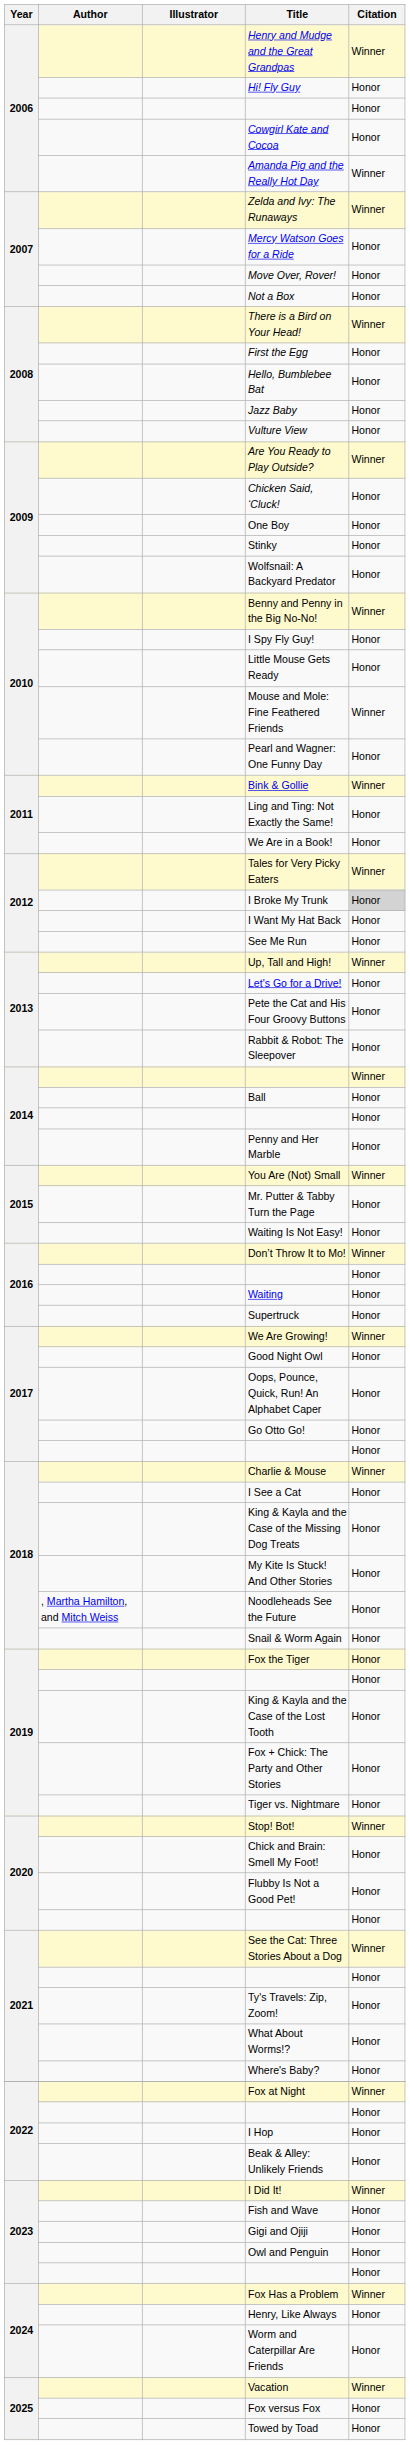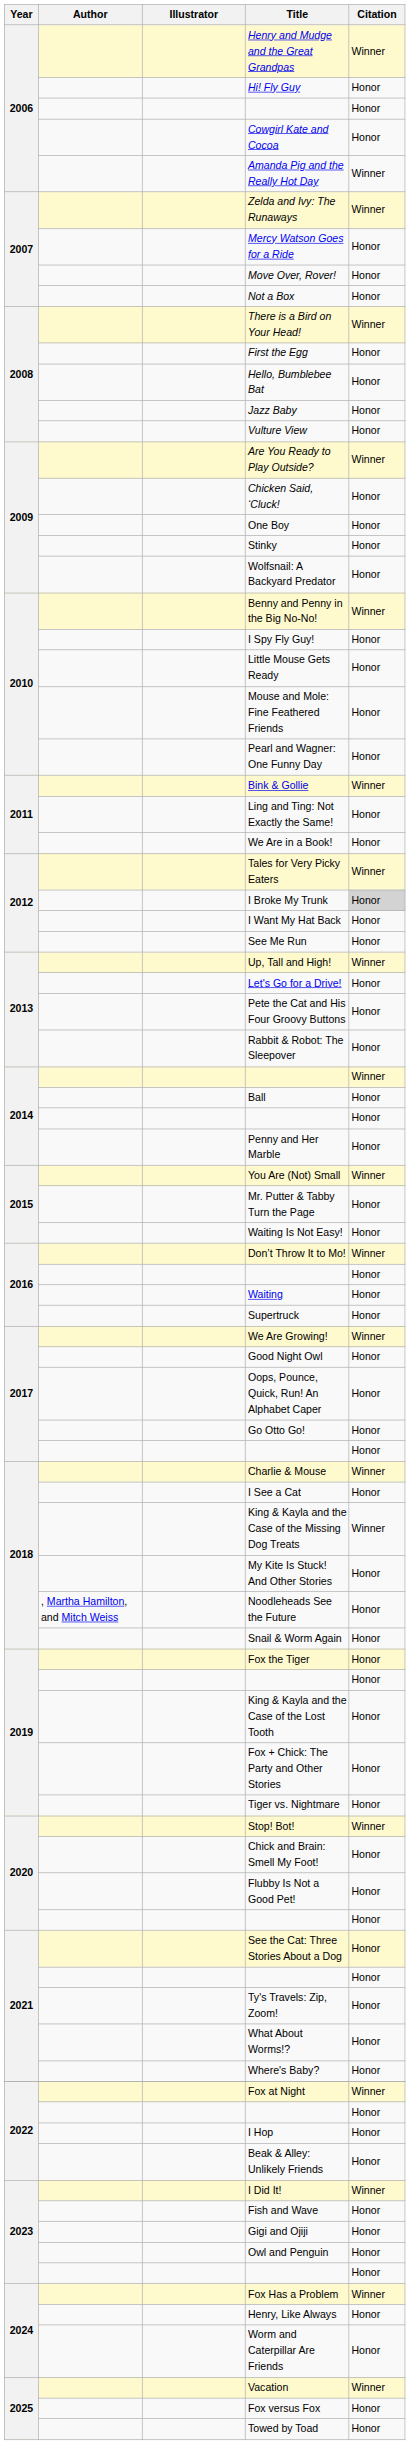 <table class="wikitable sortable" style="font-size:1.00em; line-height:1.5em;">
 <tr>
 <th width="5%">Year</th>
 <th width="20%">Author</th>
 <th width="20%">Illustrator</th>
 <th width="20%">Title</th>
 <th width="10%">Citation</th>
 </tr>
 <tr style="background:LemonChiffon; color:black">
 <th rowspan="5" scope="row" !>2006</th>
 <td></td>
 <td></td>
 <td><em><a href='#'>Henry and Mudge and the Great Grandpas</a></em></td>
 <td>Winner</td>
 </tr>
 <tr>
 <td></td>
 <td></td>
 <td><em><a href='#'>Hi! Fly Guy</a></em></td>
 <td>Honor</td>
 </tr>
 <tr>
 <td></td>
 <td></td>
 <td></td>
 <td>Honor</td>
 </tr>
 <tr>
 <td></td>
 <td></td>
 <td><em><a href='#'>Cowgirl Kate and Cocoa</a></em></td>
 <td>Honor</td>
 </tr>
 <tr>
 <td></td>
 <td></td>
 <td><em><a href='#'>Amanda Pig and the Really Hot Day</a></em></td>
 <td>Winner</td>
 </tr>
 <tr style="background:LemonChiffon; color:black">
 <th rowspan="4" scope="row" !>2007</th>
 <td></td>
 <td></td>
 <td><em>Zelda and Ivy: The Runaways</em></td>
 <td>Winner</td>
 </tr>
 <tr>
 <td></td>
 <td></td>
 <td><em><a href='#'>Mercy Watson Goes for a Ride</a></em></td>
 <td>Honor</td>
 </tr>
 <tr>
 <td></td>
 <td></td>
 <td><em>Move Over, Rover!</em></td>
 <td>Honor</td>
 </tr>
 <tr>
 <td></td>
 <td></td>
 <td><em>Not a Box</em></td>
 <td>Honor</td>
 </tr>
 <tr style="background:LemonChiffon; color:black">
 <th rowspan="5" scope="row" !>2008</th>
 <td></td>
 <td></td>
 <td><em>There is a Bird on Your Head!</em></td>
 <td>Winner</td>
 </tr>
 <tr>
 <td></td>
 <td></td>
 <td><em>First the Egg</em></td>
 <td>Honor</td>
 </tr>
 <tr>
 <td></td>
 <td></td>
 <td><em>Hello, Bumblebee Bat</em></td>
 <td>Honor</td>
 </tr>
 <tr>
 <td></td>
 <td></td>
 <td><em>Jazz Baby</em></td>
 <td>Honor</td>
 </tr>
 <tr>
 <td></td>
 <td></td>
 <td><em>Vulture View</em></td>
 <td>Honor</td>
 </tr>
 <tr style="background:LemonChiffon; color:black">
 <th rowspan="5" scope="row" !>2009</th>
 <td></td>
 <td></td>
 <td><em>Are You Ready to Play Outside?</em></td>
 <td>Winner</td>
 </tr>
 <tr>
 <td></td>
 <td></td>
 <td><em>Chicken Said, ‘Cluck!<strong></td>
 <td>Honor</td>
 </tr>
 <tr>
 <td></td>
 <td></td>
 <td></em>One Boy<em></td>
 <td>Honor</td>
 </tr>
 <tr>
 <td></td>
 <td></td>
 <td></em>Stinky<em></td>
 <td>Honor</td>
 </tr>
 <tr>
 <td></td>
 <td></td>
 <td></em>Wolfsnail: A Backyard Predator<em></td>
 <td>Honor</td>
 </tr>
 <tr style="background:LemonChiffon; color:black">
 <th rowspan="5" scope="row" !>2010</th>
 <td></td>
 <td></td>
 <td></em>Benny and Penny in the Big No-No!<em></td>
 <td>Winner</td>
 </tr>
 <tr>
 <td></td>
 <td></td>
 <td></em>I Spy Fly Guy!<em></td>
 <td>Honor</td>
 </tr>
 <tr>
 <td></td>
 <td></td>
 <td></em>Little Mouse Gets Ready<em></td>
 <td>Honor</td>
 </tr>
 <tr>
 <td></td>
 <td></td>
 <td></em>Mouse and Mole: Fine Feathered Friends<em></td>
-<td>Winner</td>
+<td>Honor</td>
 </tr>
 <tr>
 <td></td>
 <td></td>
 <td></em>Pearl and Wagner: One Funny Day<em></td>
 <td>Honor</td>
 </tr>
 <tr style="background:LemonChiffon; color:black">
 <th rowspan="3" scope="row" !>2011</th>
 <td></td>
 <td></td>
 <td></em><a href='#'>Bink & Gollie</a><em></td>
 <td>Winner</td>
 </tr>
 <tr>
 <td></td>
 <td></td>
 <td></em>Ling and Ting: Not Exactly the Same!<em></td>
 <td>Honor</td>
 </tr>
 <tr>
 <td></td>
 <td></td>
 <td></em>We Are in a Book!<em></td>
 <td>Honor</td>
 </tr>
 <tr style="background:LemonChiffon; color:black">
 <th rowspan="4" scope="row" !>2012</th>
 <td></td>
 <td></td>
 <td></em>Tales for Very Picky Eaters<em></td>
 <td>Winner</td>
 </tr>
 <tr>
 <td></td>
 <td></td>
 <td></em>I Broke My Trunk<em></td>
 <td style="background: lightgrey;">Honor</td>
 </tr>
 <tr>
 <td></td>
 <td></td>
 <td></em>I Want My Hat Back<em></td>
 <td>Honor</td>
 </tr>
 <tr>
 <td></td>
 <td></td>
 <td></em>See Me Run<em></td>
 <td>Honor</td>
 </tr>
 <tr style="background:LemonChiffon; color:black">
 <th rowspan="4">2013</th>
 <td></td>
 <td></td>
 <td></em>Up, Tall and High!<em></td>
 <td>Winner</td>
 </tr>
 <tr>
 <td></td>
 <td></td>
 <td></em><a href='#'>Let's Go for a Drive!</a><em></td>
 <td>Honor</td>
 </tr>
 <tr>
 <td></td>
 <td></td>
 <td></em>Pete the Cat and His Four Groovy Buttons<em></td>
 <td>Honor</td>
 </tr>
 <tr>
 <td></td>
 <td></td>
 <td></em>Rabbit & Robot: The Sleepover<em></td>
 <td>Honor</td>
 </tr>
 <tr style="background:LemonChiffon; color:black">
 <th rowspan="4">2014</th>
 <td></td>
 <td></td>
 <td></td>
 <td>Winner</td>
 </tr>
 <tr>
 <td></td>
 <td></td>
 <td></em>Ball<em></td>
 <td>Honor</td>
 </tr>
 <tr>
 <td></td>
 <td></td>
 <td></td>
 <td>Honor</td>
 </tr>
 <tr>
 <td></td>
 <td></td>
 <td></em>Penny and Her Marble<em></td>
 <td>Honor</td>
 </tr>
 <tr style="background:LemonChiffon; color:black">
 <th rowspan="3" scope="row" !>2015</th>
 <td></td>
 <td></td>
 <td></em>You Are (Not) Small<em></td>
 <td>Winner</td>
 </tr>
 <tr>
 <td></td>
 <td></td>
 <td></em>Mr. Putter & Tabby Turn the Page<em></td>
 <td>Honor</td>
 </tr>
 <tr>
 <td></td>
 <td></td>
 <td></em>Waiting Is Not Easy!<em></td>
 <td>Honor</td>
 </tr>
 <tr style="background:LemonChiffon; color:black">
 <th rowspan="4" scope="row" !>2016</th>
 <td></td>
 <td></td>
 <td></em>Don’t Throw It to Mo!<em></td>
 <td>Winner</td>
 </tr>
 <tr>
 <td></td>
 <td></td>
 <td></td>
 <td>Honor</td>
 </tr>
 <tr>
 <td></td>
 <td></td>
 <td><a href='#'></em>Waiting<em></a></td>
 <td>Honor</td>
 </tr>
 <tr>
 <td></td>
 <td></td>
 <td></em>Supertruck<em></td>
 <td>Honor</td>
 </tr>
 <tr style="background:LemonChiffon; color:black">
 <th rowspan="5">2017</th>
 <td></td>
 <td></td>
 <td></em>We Are Growing!<em></td>
 <td>Winner</td>
 </tr>
 <tr>
 <td></td>
 <td></td>
 <td></em>Good Night Owl<em></td>
 <td>Honor</td>
 </tr>
 <tr>
 <td></td>
 <td></td>
 <td></em>Oops, Pounce, Quick, Run! An Alphabet Caper<em></td>
 <td>Honor</td>
 </tr>
 <tr>
 <td></td>
 <td></td>
 <td></em>Go Otto Go!<em></td>
 <td>Honor</td>
 </tr>
 <tr>
 <td></td>
 <td></td>
 <td></td>
 <td>Honor</td>
 </tr>
 <tr style="background:LemonChiffon; color:black">
 <th rowspan="6">2018</th>
 <td></td>
 <td></td>
 <td></em>Charlie & Mouse<em></td>
 <td>Winner</td>
 </tr>
 <tr>
 <td></td>
 <td></td>
 <td></em>I See a Cat<em></td>
 <td>Honor</td>
 </tr>
 <tr>
 <td></td>
 <td></td>
 <td></em>King & Kayla and the Case of the Missing Dog Treats<em></td>
-<td>Honor</td>
+<td>Winner</td>
 </tr>
 <tr>
 <td></td>
 <td></td>
 <td></em>My Kite Is Stuck! And Other Stories<em></td>
 <td>Honor</td>
 </tr>
 <tr>
 <td>, <a href='#'>Martha Hamilton</a>, and <a href='#'>Mitch Weiss</a></td>
 <td></td>
 <td></em>Noodleheads See the Future<em></td>
 <td>Honor</td>
 </tr>
 <tr>
 <td></td>
 <td></td>
 <td></em>Snail & Worm Again<em></td>
 <td>Honor</td>
 </tr>
 <tr style="background:LemonChiffon; color:black">
 <th rowspan="5">2019</th>
 <td></td>
 <td></td>
 <td></em>Fox the Tiger<em></td>
 <td>Honor</td>
 </tr>
 <tr>
 <td></td>
 <td></td>
 <td></td>
 <td>Honor</td>
 </tr>
 <tr>
 <td></td>
 <td></td>
 <td></em>King & Kayla and the Case of the Lost Tooth<em></td>
 <td>Honor</td>
 </tr>
 <tr>
 <td></td>
 <td></td>
 <td></em>Fox + Chick: The Party and Other Stories<em></td>
 <td>Honor</td>
 </tr>
 <tr>
 <td></td>
 <td></td>
 <td></em>Tiger vs. Nightmare<em></td>
 <td>Honor</td>
 </tr>
 <tr style="background:LemonChiffon; color:black">
 <th rowspan="4">2020</th>
 <td></td>
 <td></td>
 <td></em>Stop! Bot!<em></td>
 <td>Winner</td>
 </tr>
 <tr>
 <td></td>
 <td></td>
 <td></em>Chick and Brain: Smell My Foot!<em></td>
 <td>Honor</td>
 </tr>
 <tr>
 <td></td>
 <td></td>
 <td></em>Flubby Is Not a Good Pet!<em></td>
 <td>Honor</td>
 </tr>
 <tr>
 <td></td>
 <td></td>
 <td></td>
 <td>Honor</td>
 </tr>
 <tr style="background:LemonChiffon; color:black">
 <th rowspan="5">2021</th>
 <td></td>
 <td></td>
 <td></em>See the Cat: Three Stories About a Dog<em></td>
-<td>Winner</td>
+<td>Honor</td>
 </tr>
 <tr>
 <td></td>
 <td></td>
 <td></em><em></td>
 <td>Honor</td>
 </tr>
 <tr>
 <td></td>
 <td></td>
 <td></em>Ty's Travels: Zip, Zoom!<em></td>
 <td>Honor</td>
 </tr>
 <tr>
 <td></td>
 <td></td>
 <td></em>What About Worms!?<em></td>
 <td>Honor</td>
 </tr>
 <tr>
 <td></td>
 <td></td>
 <td></em>Where's Baby?<em></td>
 <td>Honor</td>
 </tr>
 <tr>
 </tr>
 <tr style="background:LemonChiffon; color:black">
 <th rowspan="4">2022</th>
 <td></td>
 <td></td>
 <td></em>Fox at Night<em></td>
 <td>Winner</td>
 </tr>
 <tr>
 <td></td>
 <td></td>
 <td></em><em></td>
 <td>Honor</td>
 </tr>
 <tr>
 <td></td>
 <td></td>
 <td></em>I Hop<em></td>
 <td>Honor</td>
 </tr>
 <tr>
 <td></td>
 <td></td>
 <td></em>Beak & Alley: Unlikely Friends<em></td>
 <td>Honor</td>
 </tr>
 <tr style="background:LemonChiffon; color:black">
 <th rowspan="5">2023</th>
 <td></td>
 <td></td>
 <td></em>I Did It!<em></td>
 <td>Winner</td>
 </tr>
 <tr>
 <td></td>
 <td></td>
 <td></em>Fish and Wave<em></td>
 <td>Honor</td>
 </tr>
 <tr>
 <td></td>
 <td></td>
 <td></em>Gigi and Ojiji<em></td>
 <td>Honor</td>
 </tr>
 <tr>
 <td></td>
 <td></td>
 <td></em>Owl and Penguin<em></td>
 <td>Honor</td>
 </tr>
 <tr>
 <td></td>
 <td></td>
 <td></td>
 <td>Honor</td>
 </tr>
 <tr style="background:LemonChiffon; color:black">
 <th rowspan="3">2024</th>
 <td></td>
 <td></td>
 <td></em>Fox Has a Problem<em></td>
 <td>Winner</td>
 </tr>
 <tr>
 <td></td>
 <td></td>
 <td></em>Henry, Like Always<em></td>
 <td>Honor</td>
 </tr>
 <tr>
 <td></td>
 <td></td>
 <td></em>Worm and Caterpillar Are Friends<em></td>
 <td>Honor</td>
 </tr>
 <tr style="background:LemonChiffon; color:black">
 <th rowspan="3">2025</th>
 <td></td>
 <td></td>
 <td></em>Vacation<em></td>
 <td>Winner</td>
 </tr>
 <tr>
 <td></td>
 <td></td>
 <td></em>Fox versus Fox<em></td>
 <td>Honor</td>
 </tr>
 <tr>
 <td></td>
 <td></td>
 <td></em>Towed by Toad<em></td>
 <td>Honor</td>
 </tr>
 </table>
